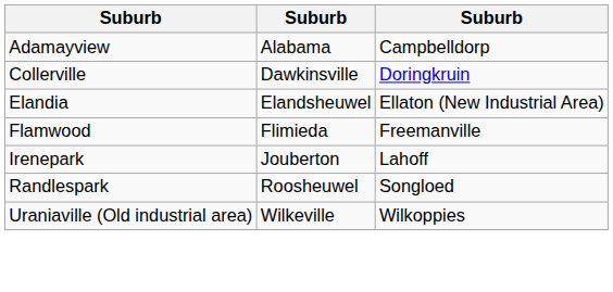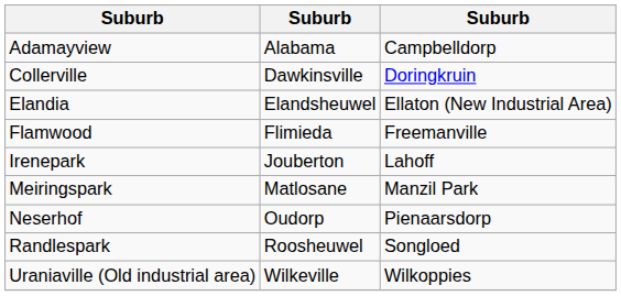 <table class="wikitable sortable">
 <tr>
 <th>Suburb</th>
 <th>Suburb</th>
 <th>Suburb</th>
 </tr>
 <tr>
 <td>Adamayview</td>
 <td>Alabama</td>
 <td>Campbelldorp</td>
 </tr>
 <tr>
 <td>Collerville</td>
 <td>Dawkinsville</td>
 <td><a href='#'>Doringkruin</a></td>
 </tr>
 <tr>
 <td>Elandia</td>
 <td>Elandsheuwel</td>
 <td>Ellaton (New Industrial Area)</td>
 </tr>
 <tr>
 <td>Flamwood</td>
 <td>Flimieda</td>
 <td>Freemanville</td>
 </tr>
 <tr>
 <td>Irenepark</td>
 <td>Jouberton</td>
 <td>Lahoff</td>
 </tr>
 <tr>
+<td>Meiringspark</td>
+<td>Matlosane</td>
+<td>Manzil Park</td>
+</tr>
+<tr>
+<td>Neserhof</td>
+<td>Oudorp</td>
+<td>Pienaarsdorp</td>
+</tr>
+<tr>
 <td>Randlespark</td>
 <td>Roosheuwel</td>
 <td>Songloed</td>
 </tr>
 <tr>
 <td>Uraniaville (Old industrial area)</td>
 <td>Wilkeville</td>
 <td>Wilkoppies</td>
 </tr>
 <tr>
 </tr>
 </table>
